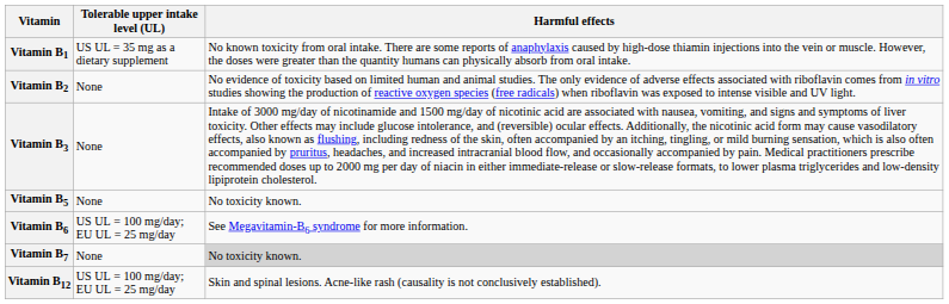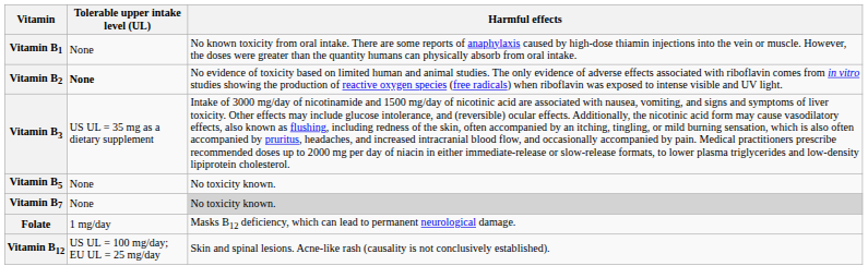 <table class="wikitable">
 <tr>
 <th>Vitamin</th>
 <th>Tolerable upper intake level (UL)</th>
 <th>Harmful effects</th>
 </tr>
 <tr>
 <th>Vitamin B<sub>1</sub></th>
-<td>US UL = 35 mg as a dietary supplement</td>
+<td>None</td>
 <td>No known toxicity from oral intake. There are some reports of <a href='#'>anaphylaxis</a> caused by high-dose thiamin injections into the vein or muscle. However, the doses were greater than the quantity humans can physically absorb from oral intake.</td>
 </tr>
 <tr>
 <th>Vitamin B<sub>2</sub></th>
-<td>None</td>
+<td><strong>None</strong></td>
 <td>No evidence of toxicity based on limited human and animal studies. The only evidence of adverse effects associated with riboflavin comes from <em><a href='#'>in vitro</a></em> studies showing the production of <a href='#'>reactive oxygen species</a> (<a href='#'>free radicals</a>) when riboflavin was exposed to intense visible and UV light.</td>
 </tr>
 <tr>
 <th>Vitamin B<sub>3</sub></th>
-<td>None</td>
+<td>US UL = 35 mg as a dietary supplement</td>
 <td>Intake of 3000 mg/day of nicotinamide and 1500 mg/day of nicotinic acid are associated with nausea, vomiting, and signs and symptoms of liver toxicity. Other effects may include glucose intolerance, and (reversible) ocular effects. Additionally, the nicotinic acid form may cause vasodilatory effects, also known as <a href='#'>flushing</a>, including redness of the skin, often accompanied by an itching, tingling, or mild burning sensation, which is also often accompanied by <a href='#'>pruritus</a>, headaches, and increased intracranial blood flow, and occasionally accompanied by pain. Medical practitioners prescribe recommended doses up to 2000 mg per day of niacin in either immediate-release or slow-release formats, to lower plasma triglycerides and low-density lipiprotein cholesterol.</td>
 </tr>
 <tr>
 <th>Vitamin B<sub>5</sub></th>
 <td>None</td>
 <td>No toxicity known.</td>
 </tr>
 <tr>
-<th>Vitamin B<sub>6</sub></th>
-<td>US UL = 100 mg/day; EU UL = 25 mg/day</td>
-<td>See <a href='#'>Megavitamin-B<sub>6</sub> syndrome</a> for more information.</td>
-</tr>
-<tr>
 <th>Vitamin B<sub>7</sub></th>
 <td>None</td>
 <td style="background: lightgrey;">No toxicity known.</td>
+</tr>
+<tr>
+<th>Folate</th>
+<td>1 mg/day</td>
+<td>Masks B<sub>12</sub> deficiency, which can lead to permanent <a href='#'>neurological</a> damage.</td>
 </tr>
 <tr>
 <th>Vitamin B<sub>12</sub></th>
 <td>US UL = 100 mg/day; EU UL = 25 mg/day</td>
 <td>Skin and spinal lesions. Acne-like rash (causality is not conclusively established).</td>
 </tr>
 </table>
